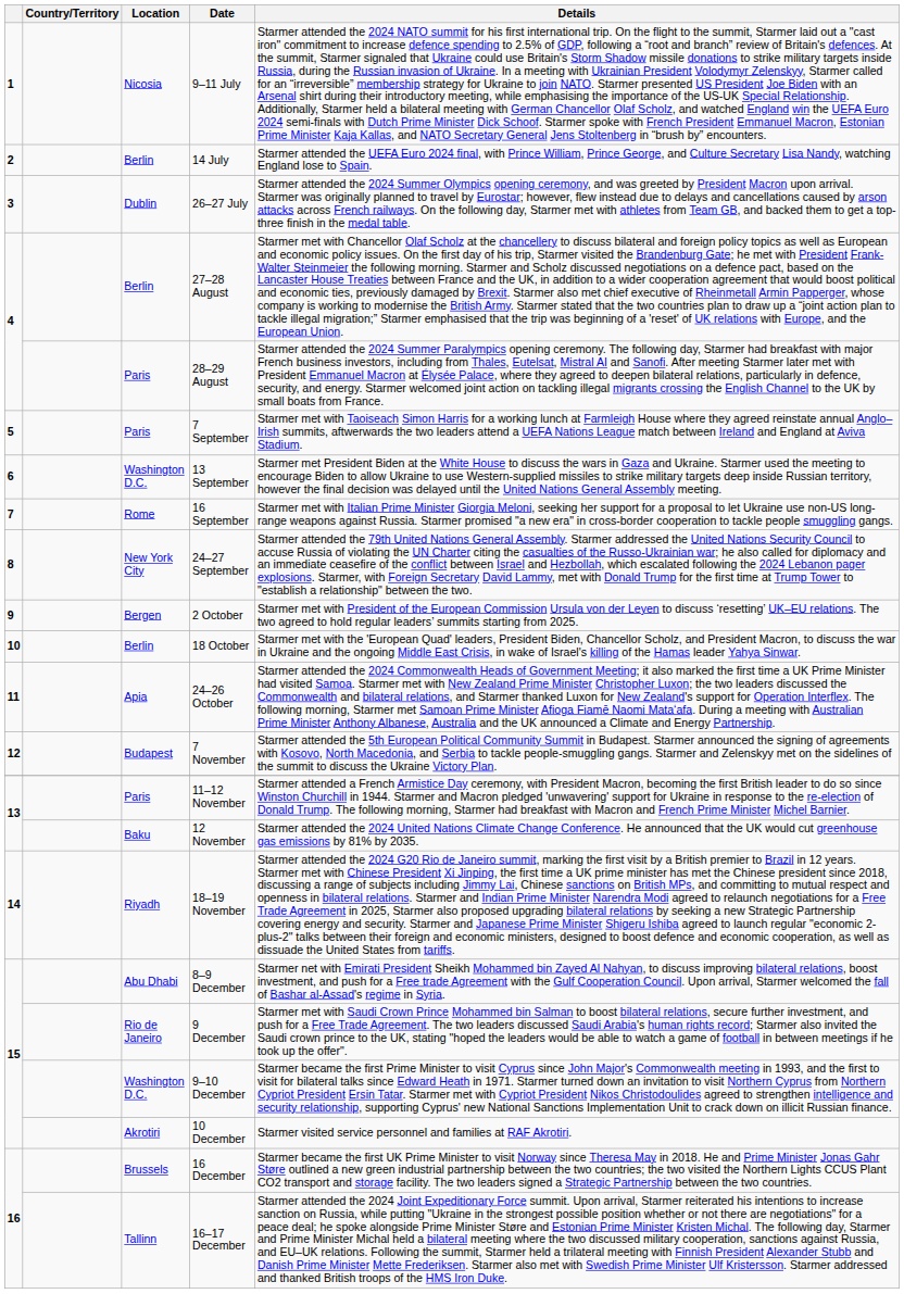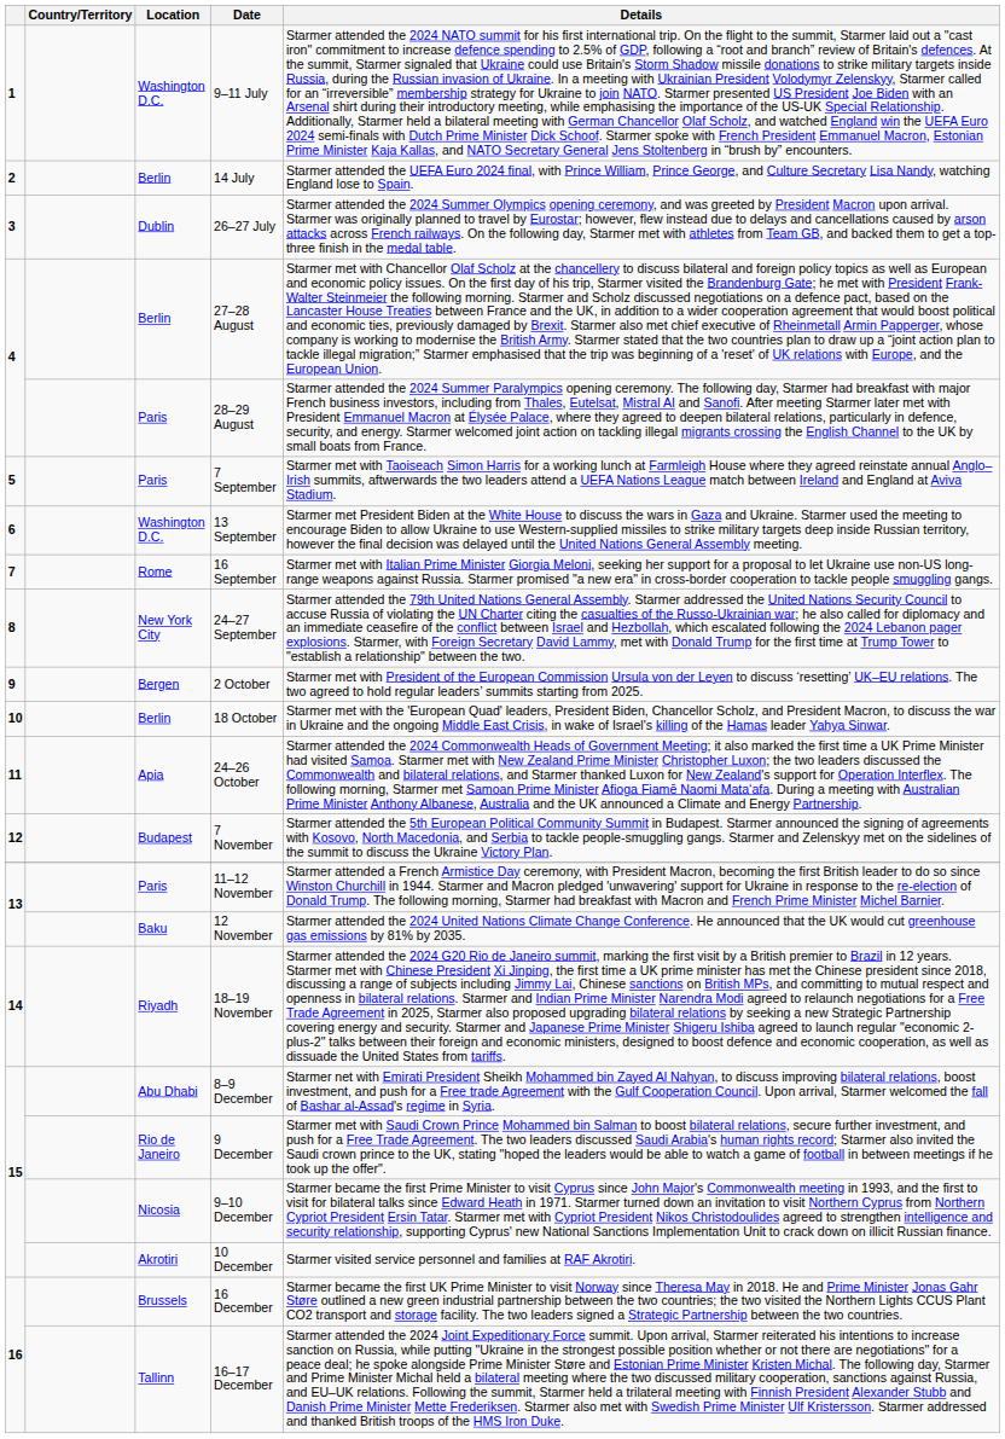 <table class="wikitable sortable">
 <tr>
 <th></th>
 <th>Country/Territory</th>
 <th>Location</th>
 <th class=unsortable>Date</th>
 <th class=unsortable>Details</th>
 </tr>
 <tr>
 <td><strong>1</strong></td>
 <td></td>
-<td><a href='#'>Nicosia</a></td>
+<td><a href='#'>Washington D.C.</a></td>
 <td>9–11 July</td>
 <td>Starmer attended the <a href='#'>2024 NATO summit</a> for his first international trip. On the flight to the summit, Starmer laid out a "cast iron" commitment to increase <a href='#'>defence spending</a> to 2.5% of <a href='#'>GDP</a>, following a “root and branch” review of Britain's <a href='#'>defences</a>. At the summit, Starmer signaled that <a href='#'>Ukraine</a> could use Britain's <a href='#'>Storm Shadow</a> missile <a href='#'>donations</a> to strike military targets inside <a href='#'>Russia</a>, during the <a href='#'>Russian invasion of Ukraine</a>. In a meeting with <a href='#'>Ukrainian President</a> <a href='#'>Volodymyr Zelenskyy</a>, Starmer called for an “irreversible” <a href='#'>membership</a> strategy for Ukraine to <a href='#'>join</a> <a href='#'>NATO</a>. Starmer presented <a href='#'>US President</a> <a href='#'>Joe Biden</a> with an <a href='#'>Arsenal</a> shirt during their introductory meeting, while emphasising the importance of the US-UK <a href='#'>Special Relationship</a>. Additionally, Starmer held a bilateral meeting with <a href='#'>German Chancellor</a> <a href='#'>Olaf Scholz</a>, and watched <a href='#'>England</a> <a href='#'>win</a> the <a href='#'>UEFA Euro 2024</a> semi-finals with <a href='#'>Dutch Prime Minister</a> <a href='#'>Dick Schoof</a>. Starmer spoke with <a href='#'>French President</a> <a href='#'>Emmanuel Macron</a>, <a href='#'>Estonian Prime Minister</a> <a href='#'>Kaja Kallas</a>, and <a href='#'>NATO Secretary General</a> <a href='#'>Jens Stoltenberg</a> in “brush by” encounters.</td>
 </tr>
 <tr>
 <td><strong>2</strong></td>
 <td></td>
 <td><a href='#'>Berlin</a></td>
 <td>14 July</td>
 <td>Starmer attended the <a href='#'>UEFA Euro 2024 final</a>, with <a href='#'>Prince William</a>, <a href='#'>Prince George</a>, and <a href='#'>Culture Secretary</a> <a href='#'>Lisa Nandy</a>, watching England lose to <a href='#'>Spain</a>.</td>
 </tr>
 <tr>
 <td><strong>3</strong></td>
 <td></td>
 <td><a href='#'>Dublin</a></td>
 <td>26–27 July</td>
 <td>Starmer attended the <a href='#'>2024 Summer Olympics</a> <a href='#'>opening ceremony</a>, and was greeted by <a href='#'>President</a> <a href='#'>Macron</a> upon arrival. Starmer was originally planned to travel by <a href='#'>Eurostar</a>; however, flew instead due to delays and cancellations caused by <a href='#'>arson attacks</a> across <a href='#'>French railways</a>. On the following day, Starmer met with <a href='#'>athletes</a> from <a href='#'>Team GB</a>, and backed them to get a top-three finish in the <a href='#'>medal table</a>.</td>
 </tr>
 <tr>
 <td rowspan=2><strong>4</strong></td>
 <td></td>
 <td><a href='#'>Berlin</a></td>
 <td>27–28 August</td>
 <td>Starmer met with Chancellor <a href='#'>Olaf Scholz</a> at the <a href='#'>chancellery</a> to discuss bilateral and foreign policy topics as well as European and economic policy issues. On the first day of his trip, Starmer visited the <a href='#'>Brandenburg Gate</a>; he met with <a href='#'>President</a> <a href='#'>Frank-Walter Steinmeier</a> the following morning. Starmer and Scholz discussed negotiations on a defence pact, based on the <a href='#'>Lancaster House Treaties</a> between France and the UK, in addition to a wider cooperation agreement that would boost political and economic ties, previously damaged by <a href='#'>Brexit</a>. Starmer also met chief executive of <a href='#'>Rheinmetall</a> <a href='#'>Armin Papperger</a>, whose company is working to modernise the <a href='#'>British Army</a>. Starmer stated that the two countries plan to draw up a “joint action plan to tackle illegal migration;” Starmer emphasised that the trip was beginning of a 'reset' of <a href='#'>UK relations</a> with <a href='#'>Europe</a>, and the <a href='#'>European Union</a>.</td>
 </tr>
 <tr>
 <td></td>
 <td><a href='#'>Paris</a></td>
 <td>28–29 August</td>
 <td>Starmer attended the <a href='#'>2024 Summer Paralympics</a> opening ceremony. The following day, Starmer had breakfast with major French business investors, including from <a href='#'>Thales</a>, <a href='#'>Eutelsat</a>, <a href='#'>Mistral AI</a> and <a href='#'>Sanofi</a>. After meeting Starmer later met with President <a href='#'>Emmanuel Macron</a> at <a href='#'>Élysée Palace</a>, where they agreed to deepen bilateral relations, particularly in defence, security, and energy. Starmer welcomed joint action on tackling illegal <a href='#'>migrants crossing</a> the <a href='#'>English Channel</a> to the UK by small boats from France.</td>
 </tr>
 <tr>
 <td><strong>5</strong></td>
 <td></td>
 <td><a href='#'>Paris</a></td>
 <td>7 September</td>
 <td>Starmer met with <a href='#'>Taoiseach</a> <a href='#'>Simon Harris</a> for a working lunch at <a href='#'>Farmleigh</a> House where they agreed reinstate annual <a href='#'>Anglo–Irish</a> summits, aftwerwards the two leaders attend a <a href='#'>UEFA Nations League</a> match between <a href='#'>Ireland</a> and England at <a href='#'>Aviva Stadium</a>.</td>
 </tr>
 <tr>
 <td><strong>6</strong></td>
 <td></td>
 <td><a href='#'>Washington D.C.</a></td>
 <td>13 September</td>
 <td>Starmer met President Biden at the <a href='#'>White House</a> to discuss the wars in <a href='#'>Gaza</a> and Ukraine. Starmer used the meeting to encourage Biden to allow Ukraine to use Western-supplied missiles to strike military targets deep inside Russian territory, however the final decision was delayed until the <a href='#'>United Nations General Assembly</a> meeting.</td>
 </tr>
 <tr>
 <td><strong>7</strong></td>
 <td></td>
 <td><a href='#'>Rome</a></td>
 <td>16 September</td>
 <td>Starmer met with <a href='#'>Italian Prime Minister</a> <a href='#'>Giorgia Meloni</a>, seeking her support for a proposal to let Ukraine use non-US long-range weapons against Russia. Starmer promised "a new era" in cross-border cooperation to tackle people <a href='#'>smuggling</a> gangs.</td>
 </tr>
 <tr>
 <td><strong>8</strong></td>
 <td></td>
 <td><a href='#'>New York City</a></td>
 <td>24–27 September</td>
 <td>Starmer attended the <a href='#'>79th United Nations General Assembly</a>. Starmer addressed the <a href='#'>United Nations Security Council</a> to accuse Russia of violating the <a href='#'>UN Charter</a> citing the <a href='#'>casualties of the Russo-Ukrainian war</a>; he also called for diplomacy and an immediate ceasefire of the <a href='#'>conflict</a> between <a href='#'>Israel</a> and <a href='#'>Hezbollah</a>, which escalated following the <a href='#'>2024 Lebanon pager explosions</a>. Starmer, with <a href='#'>Foreign Secretary</a> <a href='#'>David Lammy</a>, met with <a href='#'>Donald Trump</a> for the first time at <a href='#'>Trump Tower</a> to "establish a relationship" between the two.</td>
 </tr>
 <tr>
 <td><strong>9</strong></td>
 <td></td>
 <td><a href='#'>Bergen</a></td>
 <td>2 October</td>
 <td>Starmer met with <a href='#'>President of the European Commission</a> <a href='#'>Ursula von der Leyen</a> to discuss ‘resetting’ <a href='#'>UK–EU relations</a>. The two agreed to hold regular leaders’ summits starting from 2025.</td>
 </tr>
 <tr>
 <td><strong>10</strong></td>
 <td></td>
 <td><a href='#'>Berlin</a></td>
 <td>18 October</td>
 <td>Starmer met with the 'European Quad' leaders, President Biden, Chancellor Scholz, and President Macron, to discuss the war in Ukraine and the ongoing <a href='#'>Middle East Crisis</a>, in wake of Israel's <a href='#'>killing</a> of the <a href='#'>Hamas</a> leader <a href='#'>Yahya Sinwar</a>.</td>
 </tr>
 <tr>
 <td><strong>11</strong></td>
 <td></td>
 <td><a href='#'>Apia</a></td>
 <td>24–26 October</td>
 <td>Starmer attended the <a href='#'>2024 Commonwealth Heads of Government Meeting</a>; it also marked the first time a UK Prime Minister had visited <a href='#'>Samoa</a>. Starmer met with <a href='#'>New Zealand Prime Minister</a> <a href='#'>Christopher Luxon</a>; the two leaders discussed the <a href='#'>Commonwealth</a> and <a href='#'>bilateral relations</a>, and Starmer thanked Luxon for <a href='#'>New Zealand</a>'s support for <a href='#'>Operation Interflex</a>. The following morning, Starmer met <a href='#'>Samoan Prime Minister</a> <a href='#'>Afioga Fiamē Naomi Mataʻafa</a>. During a meeting with <a href='#'>Australian Prime Minister</a> <a href='#'>Anthony Albanese</a>, <a href='#'>Australia</a> and the UK announced a Climate and Energy <a href='#'>Partnership</a>.</td>
 </tr>
 <tr>
 <td><strong>12</strong></td>
 <td></td>
 <td><a href='#'>Budapest</a></td>
 <td>7 November</td>
 <td>Starmer attended the <a href='#'>5th European Political Community Summit</a> in Budapest. Starmer announced the signing of agreements with <a href='#'>Kosovo</a>, <a href='#'>North Macedonia</a>, and <a href='#'>Serbia</a> to tackle people-smuggling gangs. Starmer and Zelenskyy met on the sidelines of the summit to discuss the Ukraine <a href='#'>Victory Plan</a>.</td>
 </tr>
 <tr>
 </tr>
 <tr>
 <td rowspan=2><strong>13</strong></td>
 <td></td>
 <td><a href='#'>Paris</a></td>
 <td>11–12 November</td>
 <td>Starmer attended a French <a href='#'>Armistice Day</a> ceremony, with President Macron, becoming the first British leader to do so since <a href='#'>Winston Churchill</a> in 1944. Starmer and Macron pledged 'unwavering' support for Ukraine in response to the <a href='#'>re-election</a> of <a href='#'>Donald Trump</a>. The following morning, Starmer had breakfast with Macron and <a href='#'>French Prime Minister</a> <a href='#'>Michel Barnier</a>.</td>
 </tr>
 <tr>
 <td></td>
 <td><a href='#'>Baku</a></td>
 <td>12 November</td>
 <td>Starmer attended the <a href='#'>2024 United Nations Climate Change Conference</a>. He announced that the UK would cut <a href='#'>greenhouse gas emissions</a> by 81% by 2035.</td>
 </tr>
 <tr>
 <td><strong>14</strong></td>
 <td></td>
 <td><a href='#'>Riyadh</a></td>
 <td>18–19 November</td>
 <td>Starmer attended the <a href='#'>2024 G20 Rio de Janeiro summit</a>, marking the first visit by a British premier to <a href='#'>Brazil</a> in 12 years. Starmer met with <a href='#'>Chinese President</a> <a href='#'>Xi Jinping</a>, the first time a UK prime minister has met the Chinese president since 2018, discussing a range of subjects including <a href='#'>Jimmy Lai</a>, Chinese <a href='#'>sanctions</a> on <a href='#'>British MPs</a>, and committing to mutual respect and openness in <a href='#'>bilateral relations</a>. Starmer and <a href='#'>Indian Prime Minister</a> <a href='#'>Narendra Modi</a> agreed to relaunch negotiations for a <a href='#'>Free Trade Agreement</a> in 2025, Starmer also proposed upgrading <a href='#'>bilateral relations</a> by seeking a new Strategic Partnership covering energy and security. Starmer and <a href='#'>Japanese Prime Minister</a> <a href='#'>Shigeru Ishiba</a> agreed to launch regular "economic 2-plus-2" talks between their foreign and economic ministers, designed to boost defence and economic cooperation, as well as dissuade the United States from <a href='#'>tariffs</a>.</td>
 </tr>
 <tr>
 <td rowspan=4><strong>15</strong></td>
 <td></td>
 <td><a href='#'>Abu Dhabi</a></td>
 <td>8–9 December</td>
 <td>Starmer net with <a href='#'>Emirati President</a> Sheikh <a href='#'>Mohammed bin Zayed Al Nahyan</a>, to discuss improving <a href='#'>bilateral relations</a>, boost investment, and push for a <a href='#'>Free trade Agreement</a> with the <a href='#'>Gulf Cooperation Council</a>. Upon arrival, Starmer welcomed the <a href='#'>fall</a> of <a href='#'>Bashar al-Assad</a>'s <a href='#'>regime</a> in <a href='#'>Syria</a>.</td>
 </tr>
 <tr>
 <td></td>
 <td><a href='#'>Rio de Janeiro</a></td>
 <td>9 December</td>
 <td>Starmer met with <a href='#'>Saudi Crown Prince</a> <a href='#'>Mohammed bin Salman</a> to boost <a href='#'>bilateral relations</a>, secure further investment, and push for a <a href='#'>Free Trade Agreement</a>. The two leaders discussed <a href='#'>Saudi Arabia</a>'s <a href='#'>human rights record</a>; Starmer also invited the Saudi crown prince to the UK, stating "hoped the leaders would be able to watch a game of <a href='#'>football</a> in between meetings if he took up the offer".</td>
 </tr>
 <tr>
 <td></td>
-<td><a href='#'>Washington D.C.</a></td>
+<td><a href='#'>Nicosia</a></td>
 <td>9–10 December</td>
 <td>Starmer became the first Prime Minister to visit <a href='#'>Cyprus</a> since <a href='#'>John Major</a>'s <a href='#'>Commonwealth meeting</a> in 1993, and the first to visit for bilateral talks since <a href='#'>Edward Heath</a> in 1971. Starmer turned down an invitation to visit <a href='#'>Northern Cyprus</a> from <a href='#'>Northern Cypriot President</a> <a href='#'>Ersin Tatar</a>. Starmer met with <a href='#'>Cypriot President</a> <a href='#'>Nikos Christodoulides</a> agreed to strengthen <a href='#'>intelligence and security relationship</a>, supporting Cyprus' new National Sanctions Implementation Unit to crack down on illicit Russian finance.</td>
 </tr>
 <tr>
 <td></td>
 <td><a href='#'>Akrotiri</a></td>
 <td>10 December</td>
 <td>Starmer visited service personnel and families at <a href='#'>RAF Akrotiri</a>.</td>
 </tr>
 <tr>
 <td rowspan=2><strong>16</strong></td>
 <td></td>
 <td><a href='#'>Brussels</a></td>
 <td>16 December</td>
 <td>Starmer became the first UK Prime Minister to visit <a href='#'>Norway</a> since <a href='#'>Theresa May</a> in 2018. He and <a href='#'>Prime Minister</a> <a href='#'>Jonas Gahr Støre</a> outlined a new green industrial partnership between the two countries; the two visited the Northern Lights CCUS Plant CO2 transport and <a href='#'>storage</a> facility. The two leaders signed a <a href='#'>Strategic Partnership</a> between the two countries.</td>
 </tr>
 <tr>
 <td></td>
 <td><a href='#'>Tallinn</a></td>
 <td>16–17 December</td>
 <td>Starmer attended the 2024 <a href='#'>Joint Expeditionary Force</a> summit. Upon arrival, Starmer reiterated his intentions to increase sanction on Russia, while putting "Ukraine in the strongest possible position whether or not there are negotiations" for a peace deal; he spoke alongside Prime Minister Støre and <a href='#'>Estonian Prime Minister</a> <a href='#'>Kristen Michal</a>. The following day, Starmer and Prime Minister Michal held a <a href='#'>bilateral</a> meeting where the two discussed military cooperation, sanctions against Russia, and EU–UK relations. Following the summit, Starmer held a trilateral meeting with <a href='#'>Finnish President</a> <a href='#'>Alexander Stubb</a> and <a href='#'>Danish Prime Minister</a> <a href='#'>Mette Frederiksen</a>. Starmer also met with <a href='#'>Swedish Prime Minister</a> <a href='#'>Ulf Kristersson</a>. Starmer addressed and thanked British troops of the <a href='#'>HMS Iron Duke</a>.</td>
 </tr>
 </table>
